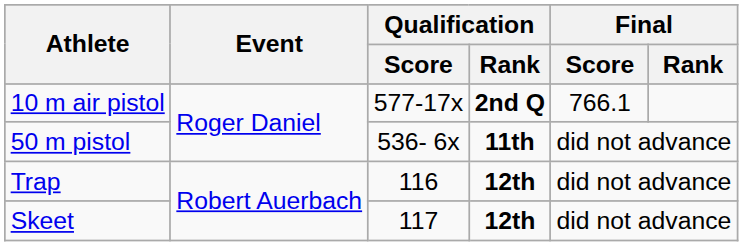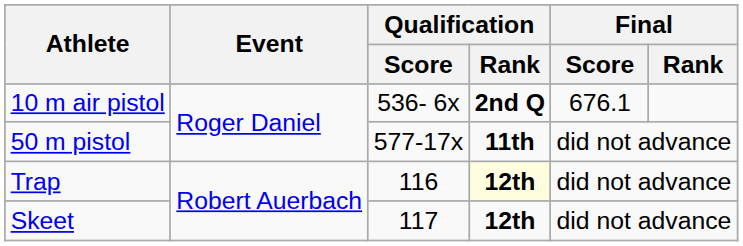 <table class="wikitable" style="font-size:90%">
 <tr>
 <th rowspan="2">Athlete</th>
 <th rowspan="2">Event</th>
 <th colspan="2">Qualification</th>
 <th colspan="2">Final</th>
 </tr>
 <tr>
 <th>Score</th>
 <th>Rank</th>
 <th>Score</th>
 <th>Rank</th>
 </tr>
 <tr>
 <td><a href='#'>10 m air pistol</a></td>
 <td rowspan="2"><a href='#'>Roger Daniel</a></td>
-<td align=center>577-17x</td>
+<td align=center>536- 6x</td>
 <td align=center><strong>2nd Q</strong></td>
-<td align=center>766.1</td>
+<td align=center>676.1</td>
 <td align=center></td>
 </tr>
 <tr>
 <td><a href='#'>50 m pistol</a></td>
-<td align=center>536- 6x</td>
+<td align=center>577-17x</td>
 <td align=center><strong>11th</strong></td>
 <td align=center colspan=2>did not advance</td>
 </tr>
 <tr>
 <td><a href='#'>Trap</a></td>
 <td rowspan="2"><a href='#'>Robert Auerbach</a></td>
 <td align=center>116</td>
-<td align=center><strong>12th</strong></td>
+<td align=center style="background: lightyellow;"><strong>12th</strong></td>
 <td align=center colspan=2>did not advance</td>
 </tr>
 <tr>
 <td><a href='#'>Skeet</a></td>
 <td align=center>117</td>
 <td align=center><strong>12th</strong></td>
 <td align=center colspan=2>did not advance</td>
 </tr>
 </table>
